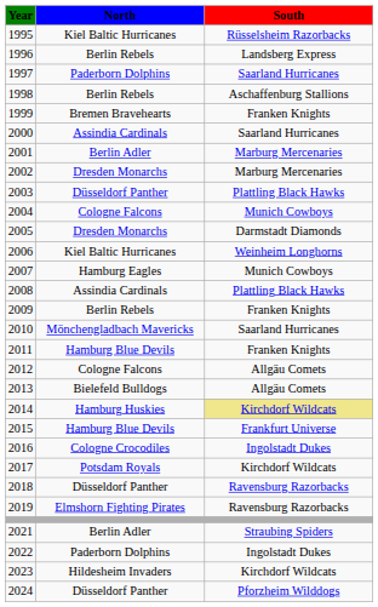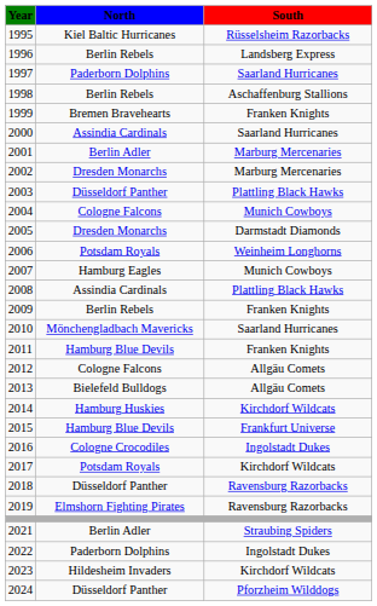 <table class="wikitable" style="text-align:center;">
 <tr>
 <td style="background:green"><strong>Year</strong></td>
 <td style="width:210px; background:blue"><strong>North</strong></td>
 <td style="width:210px; background:red"><strong>South</strong></td>
 </tr>
 <tr>
 <td>1995</td>
 <td>Kiel Baltic Hurricanes</td>
 <td><a href='#'>Rüsselsheim Razorbacks</a></td>
 </tr>
 <tr>
 <td>1996</td>
 <td>Berlin Rebels</td>
 <td>Landsberg Express</td>
 </tr>
 <tr>
 <td>1997</td>
 <td><a href='#'>Paderborn Dolphins</a></td>
 <td><a href='#'>Saarland Hurricanes</a></td>
 </tr>
 <tr>
 <td>1998</td>
 <td>Berlin Rebels</td>
 <td>Aschaffenburg Stallions</td>
 </tr>
 <tr>
 <td>1999</td>
 <td>Bremen Bravehearts</td>
 <td>Franken Knights</td>
 </tr>
 <tr>
 <td>2000</td>
 <td><a href='#'>Assindia Cardinals</a></td>
 <td>Saarland Hurricanes</td>
 </tr>
 <tr>
 <td>2001</td>
 <td><a href='#'>Berlin Adler</a></td>
 <td><a href='#'>Marburg Mercenaries</a></td>
 </tr>
 <tr>
 <td>2002</td>
 <td><a href='#'>Dresden Monarchs</a></td>
 <td>Marburg Mercenaries</td>
 </tr>
 <tr>
 <td>2003</td>
 <td><a href='#'>Düsseldorf Panther</a></td>
 <td><a href='#'>Plattling Black Hawks</a></td>
 </tr>
 <tr>
 <td>2004</td>
 <td><a href='#'>Cologne Falcons</a></td>
 <td><a href='#'>Munich Cowboys</a></td>
 </tr>
 <tr>
 <td>2005</td>
 <td><a href='#'>Dresden Monarchs</a></td>
 <td>Darmstadt Diamonds</td>
 </tr>
 <tr>
 <td>2006</td>
-<td>Kiel Baltic Hurricanes</td>
+<td><a href='#'>Potsdam Royals</a></td>
 <td><a href='#'>Weinheim Longhorns</a></td>
 </tr>
 <tr>
 <td>2007</td>
 <td>Hamburg Eagles</td>
 <td>Munich Cowboys</td>
 </tr>
 <tr>
 <td>2008</td>
 <td>Assindia Cardinals</td>
 <td><a href='#'>Plattling Black Hawks</a></td>
 </tr>
 <tr>
 <td>2009</td>
 <td>Berlin Rebels</td>
 <td>Franken Knights</td>
 </tr>
 <tr>
 <td>2010</td>
 <td><a href='#'>Mönchengladbach Mavericks</a></td>
 <td>Saarland Hurricanes</td>
 </tr>
 <tr>
 <td>2011</td>
 <td><a href='#'>Hamburg Blue Devils</a></td>
 <td>Franken Knights</td>
 </tr>
 <tr>
 <td>2012</td>
 <td>Cologne Falcons</td>
 <td>Allgäu Comets</td>
 </tr>
 <tr>
 <td>2013</td>
 <td>Bielefeld Bulldogs</td>
 <td>Allgäu Comets</td>
 </tr>
 <tr>
 <td>2014</td>
 <td><a href='#'>Hamburg Huskies</a></td>
-<td style="background: khaki;"><a href='#'>Kirchdorf Wildcats</a></td>
+<td><a href='#'>Kirchdorf Wildcats</a></td>
 </tr>
 <tr>
 <td>2015</td>
 <td><a href='#'>Hamburg Blue Devils</a></td>
 <td><a href='#'>Frankfurt Universe</a></td>
 </tr>
 <tr>
 <td>2016</td>
 <td><a href='#'>Cologne Crocodiles</a></td>
 <td><a href='#'>Ingolstadt Dukes</a></td>
 </tr>
 <tr>
 <td>2017</td>
 <td><a href='#'>Potsdam Royals</a></td>
 <td>Kirchdorf Wildcats</td>
 </tr>
 <tr>
 <td>2018</td>
 <td>Düsseldorf Panther</td>
 <td><a href='#'>Ravensburg Razorbacks</a></td>
 </tr>
 <tr>
 <td>2019</td>
 <td><a href='#'>Elmshorn Fighting Pirates</a></td>
 <td>Ravensburg Razorbacks</td>
 </tr>
 <tr>
 <td colspan="3" style="background:#B0B0B0"></td>
 </tr>
 <tr>
 <td>2021</td>
 <td>Berlin Adler</td>
 <td><a href='#'>Straubing Spiders</a></td>
 </tr>
 <tr>
 <td>2022</td>
 <td>Paderborn Dolphins</td>
 <td>Ingolstadt Dukes</td>
 </tr>
 <tr>
 <td>2023</td>
 <td>Hildesheim Invaders</td>
 <td>Kirchdorf Wildcats</td>
 </tr>
 <tr>
 <td>2024</td>
 <td>Düsseldorf Panther</td>
 <td><a href='#'>Pforzheim Wilddogs</a></td>
 </tr>
 </table>
